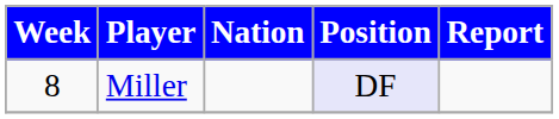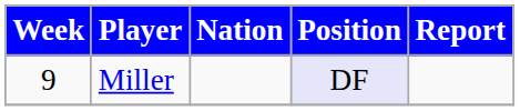 <table class="wikitable" style="font-size: 95%; text-align: center;">
 <tr>
 <th style="background:#00f; color:white; text-align:center;">Week</th>
 <th style="background:#00f; color:white; text-align:center;">Player</th>
 <th style="background:#00f; color:white; text-align:center;">Nation</th>
 <th style="background:#00f; color:white; text-align:center;">Position</th>
 <th style="background:#00f; color:white; text-align:center;">Report</th>
 </tr>
 <tr>
-<td>8</td>
+<td>9</td>
 <td style="text-align:left;"><a href='#'>Miller</a></td>
 <td style="text-align:left;"></td>
 <td style="background: lavender;">DF</td>
 <td></td>
 </tr>
 <tr>
 </tr>
 </table>
